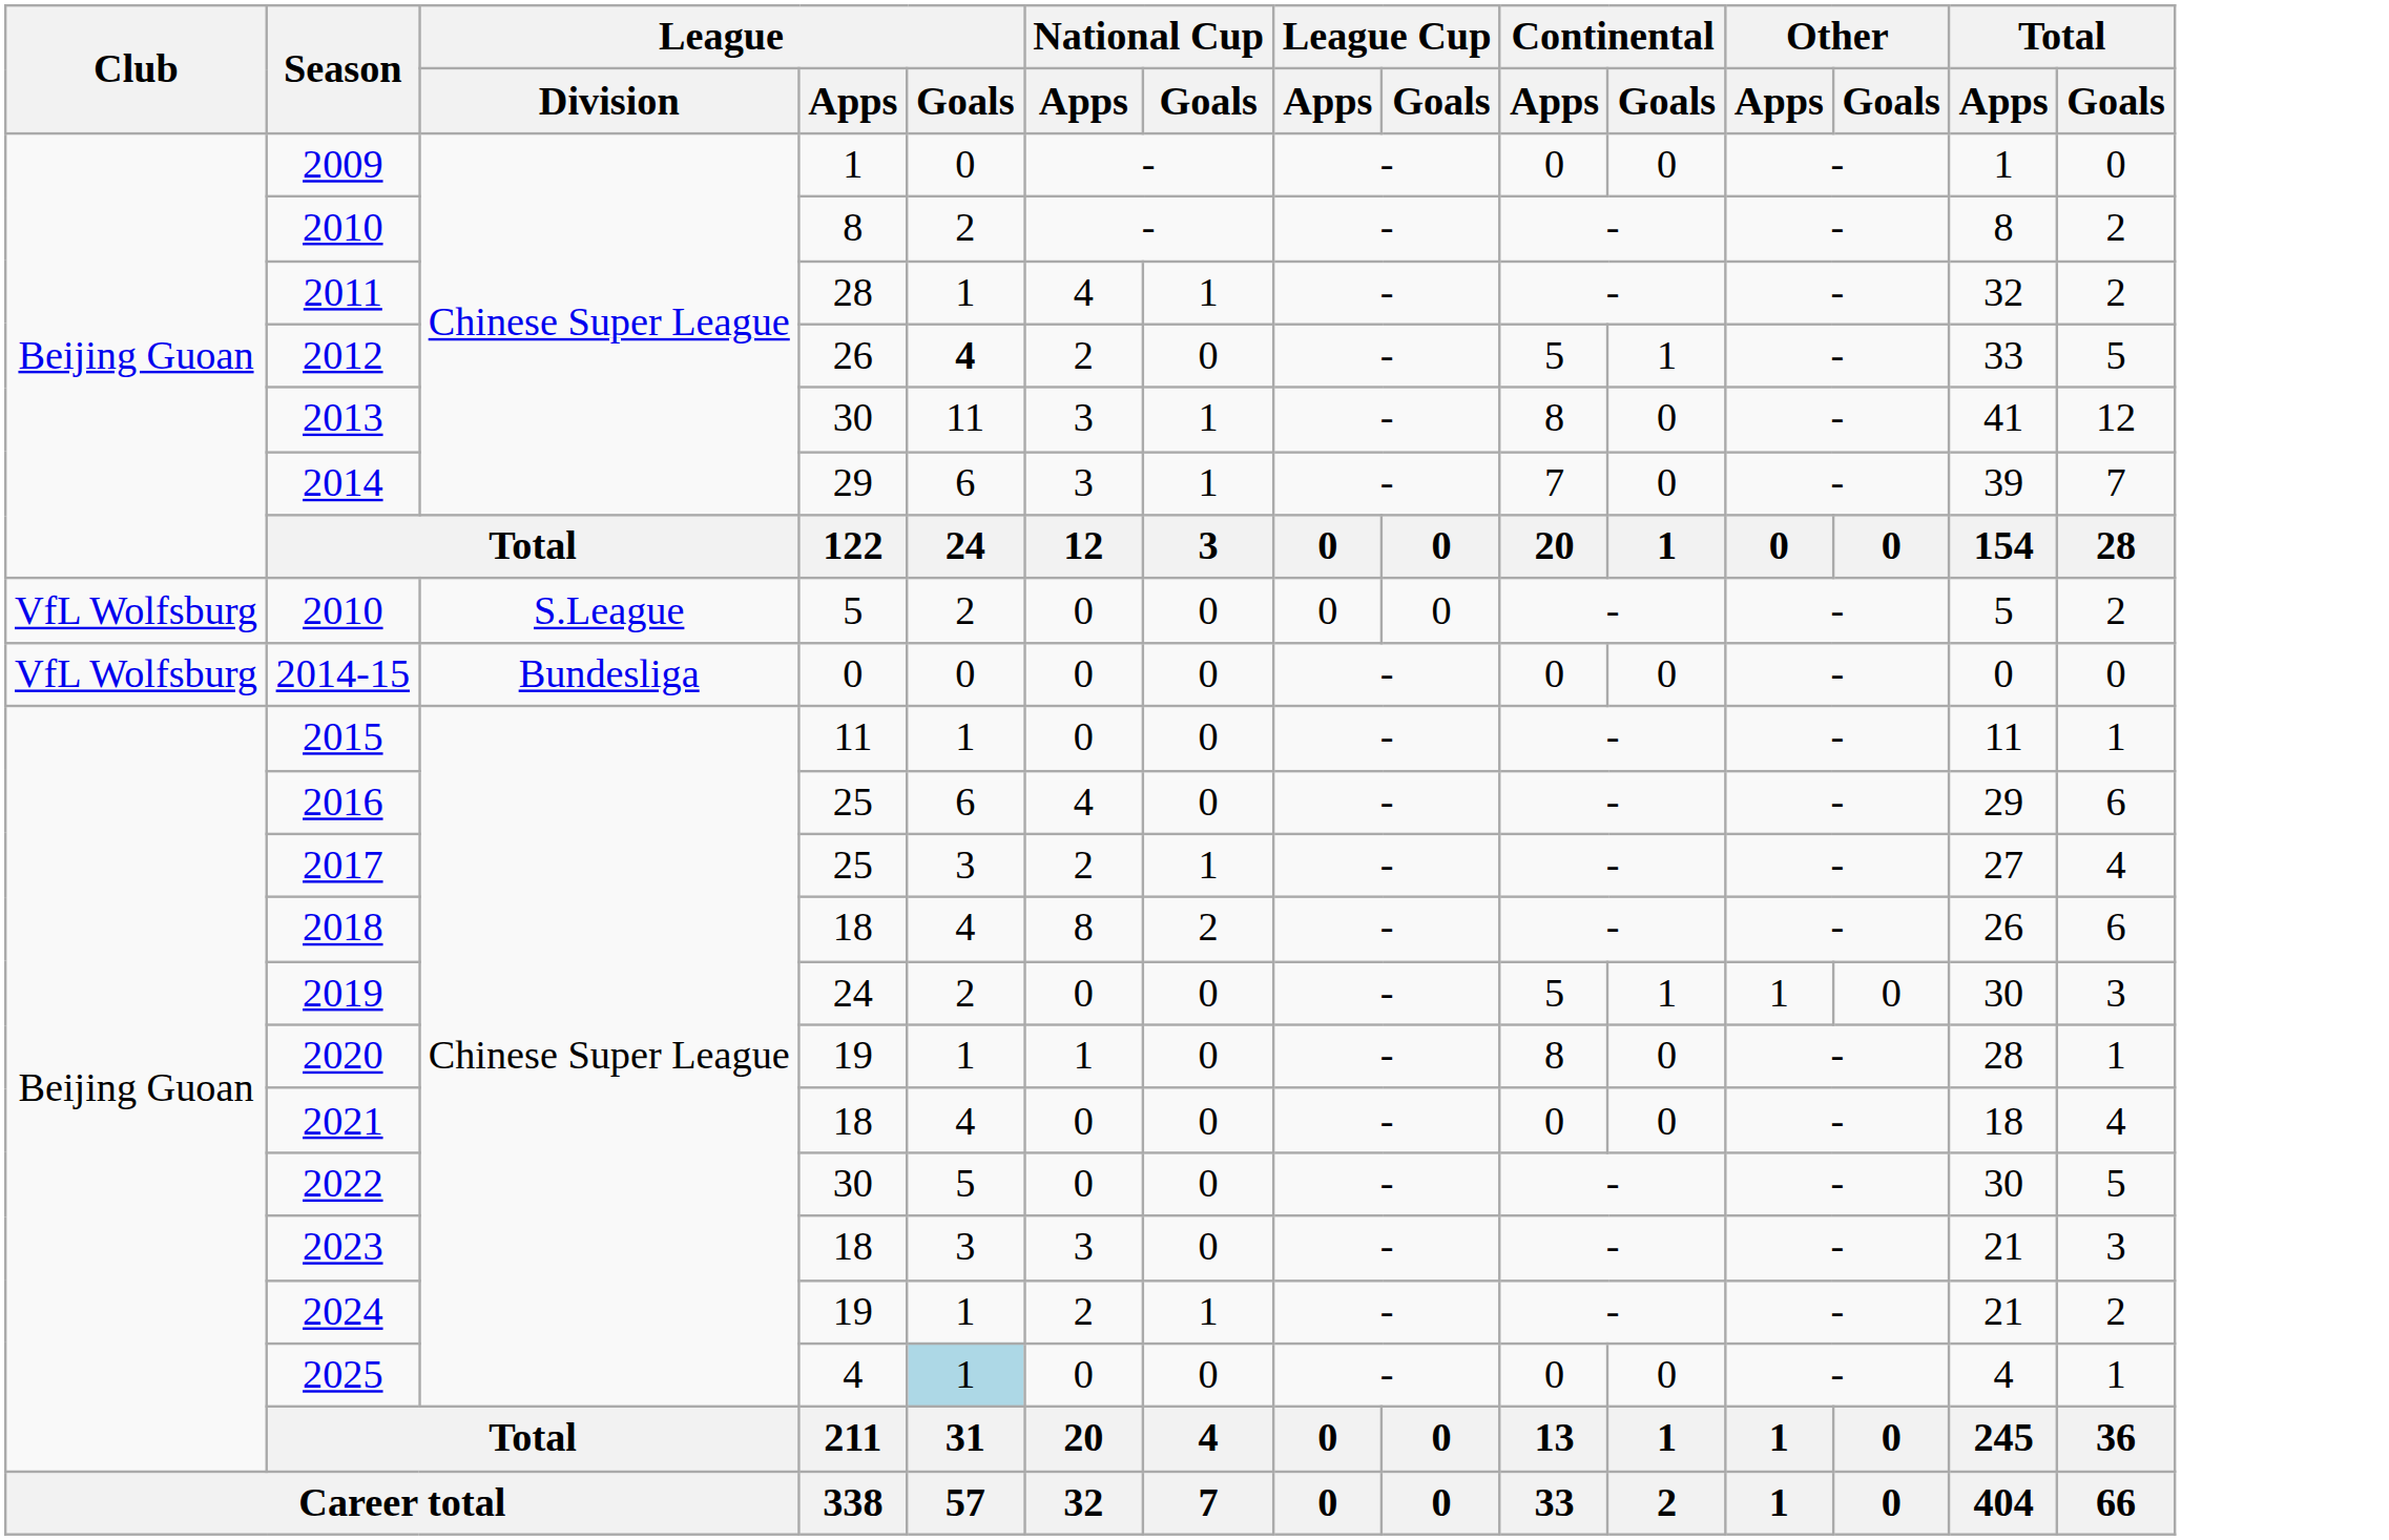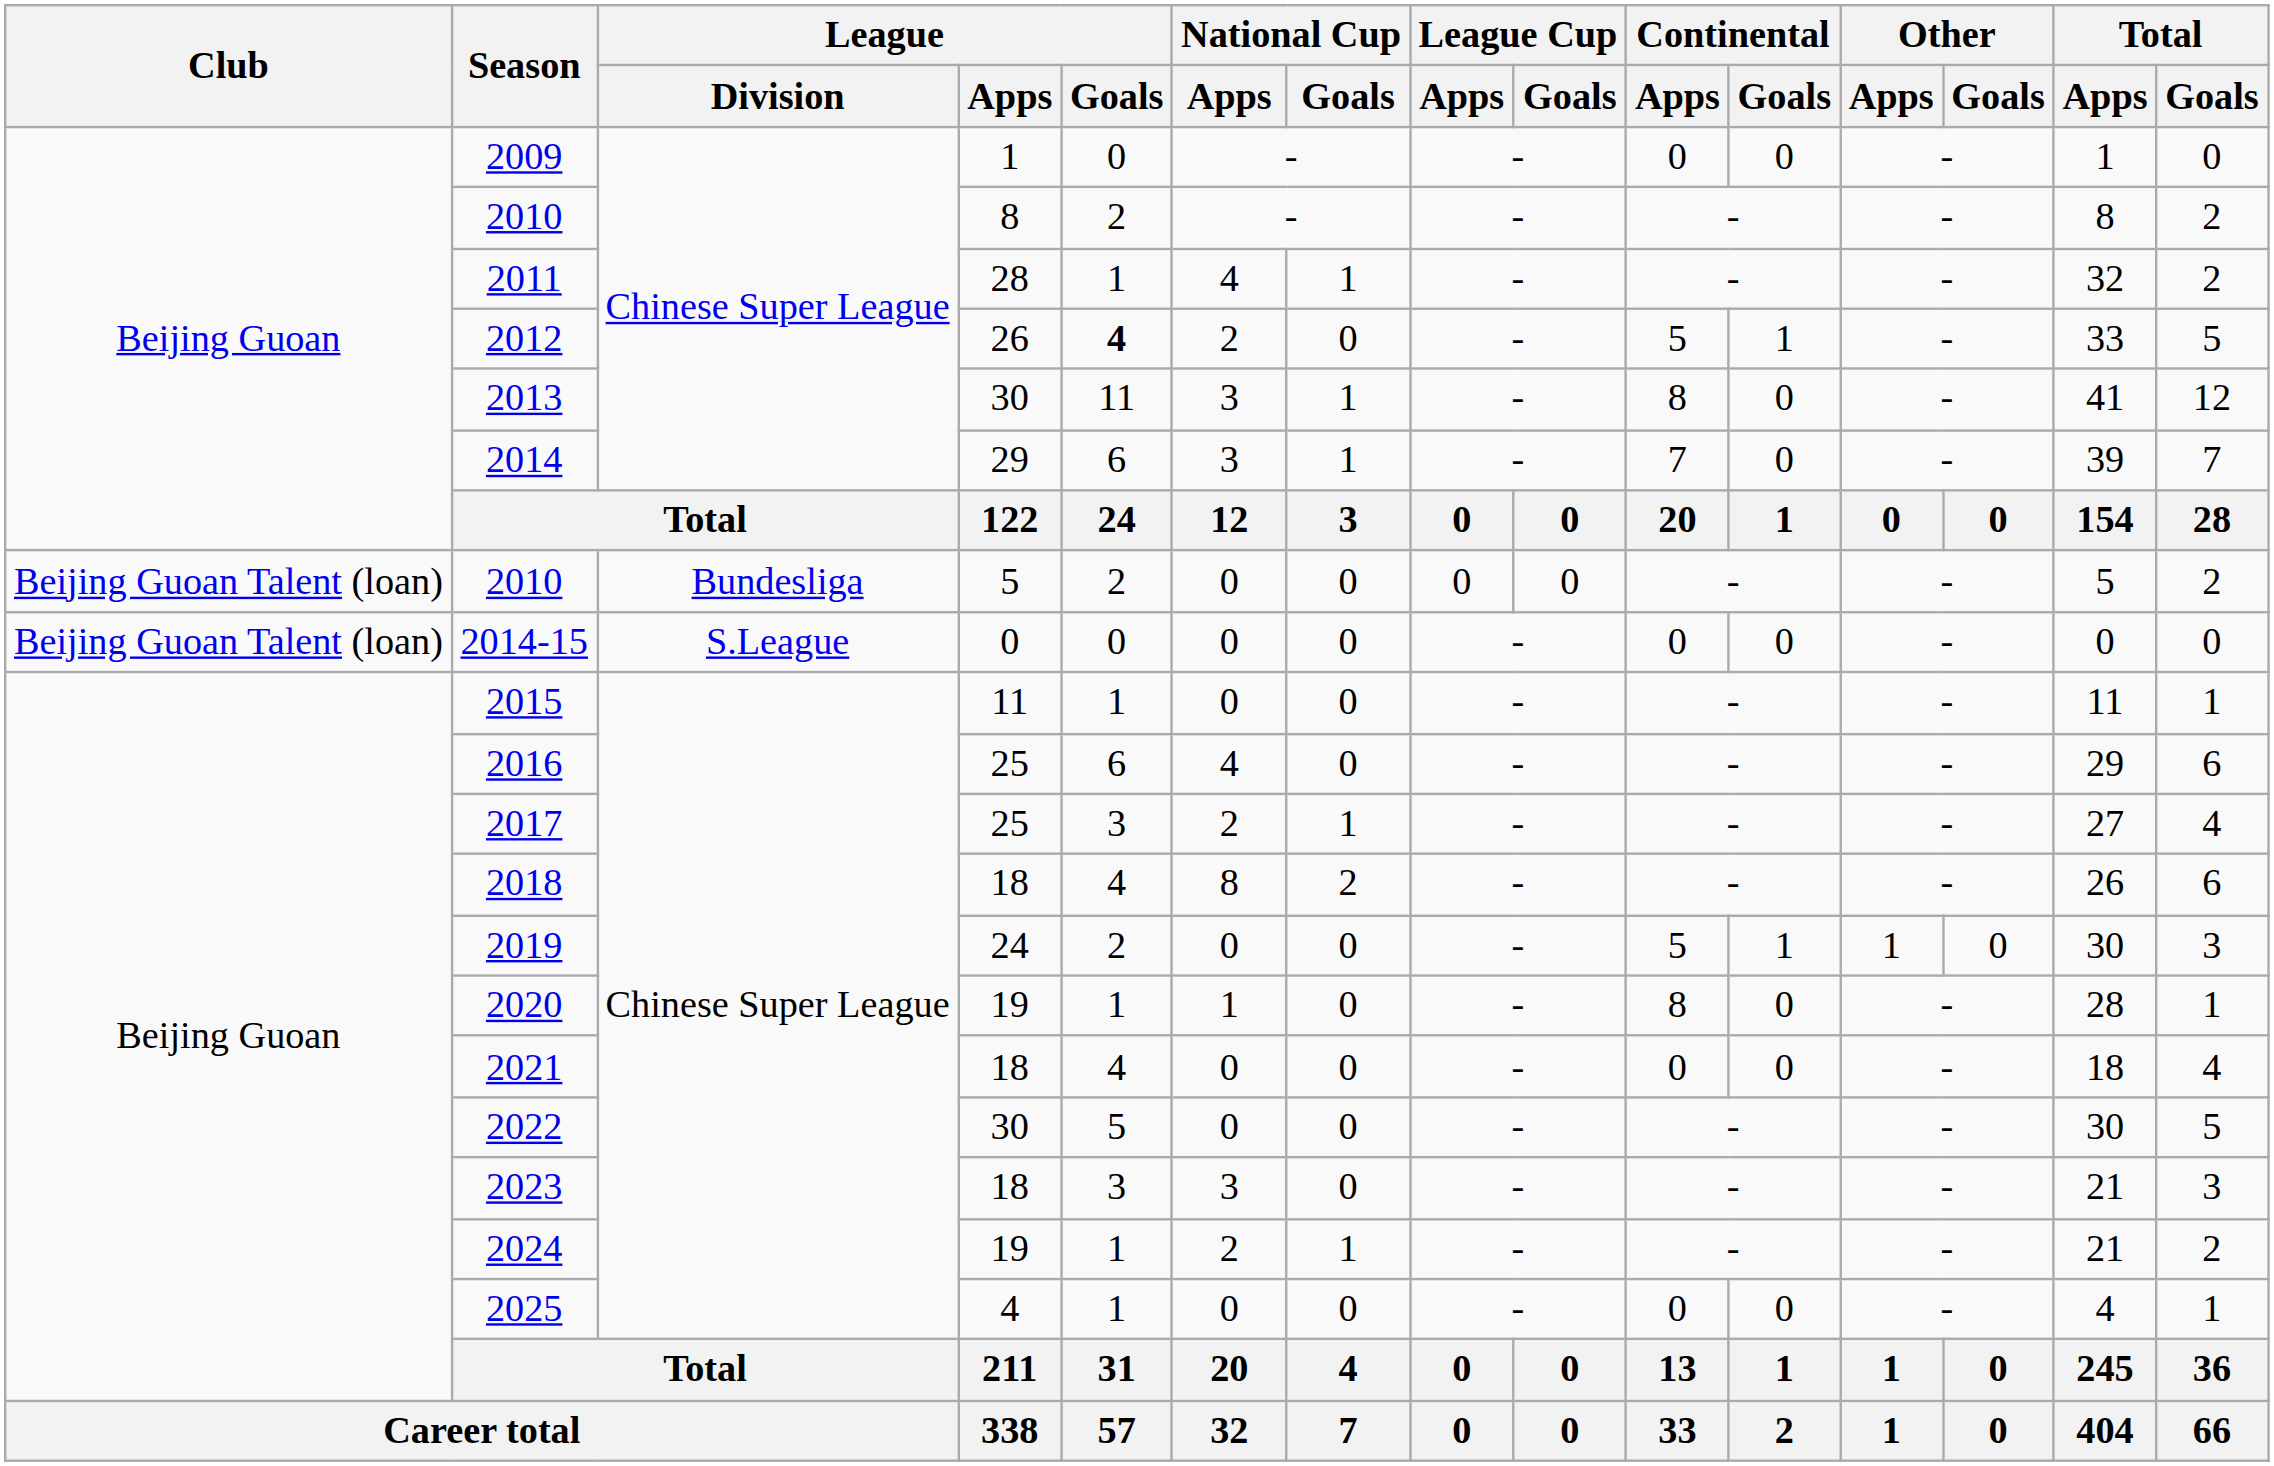 <table class="wikitable" style="text-align: center">
 <tr>
 <th rowspan="2">Club</th>
 <th rowspan="2">Season</th>
 <th colspan="3">League</th>
 <th colspan="2">National Cup</th>
 <th colspan="2">League Cup</th>
 <th colspan="2">Continental</th>
 <th colspan="2">Other</th>
 <th colspan="2">Total</th>
 </tr>
 <tr>
 <th>Division</th>
 <th>Apps</th>
 <th>Goals</th>
 <th>Apps</th>
 <th>Goals</th>
 <th>Apps</th>
 <th>Goals</th>
 <th>Apps</th>
 <th>Goals</th>
 <th>Apps</th>
 <th>Goals</th>
 <th>Apps</th>
 <th>Goals</th>
 </tr>
 <tr>
 <td rowspan=7><a href='#'>Beijing Guoan</a></td>
 <td><a href='#'>2009</a></td>
 <td rowspan=6><a href='#'>Chinese Super League</a></td>
 <td>1</td>
 <td>0</td>
 <td colspan="2">-</td>
 <td colspan="2">-</td>
 <td>0</td>
 <td>0</td>
 <td colspan="2">-</td>
 <td>1</td>
 <td>0</td>
 </tr>
 <tr>
 <td><a href='#'>2010</a></td>
 <td>8</td>
 <td>2</td>
 <td colspan="2">-</td>
 <td colspan="2">-</td>
 <td colspan="2">-</td>
 <td colspan="2">-</td>
 <td>8</td>
 <td>2</td>
 </tr>
 <tr>
 <td><a href='#'>2011</a></td>
 <td>28</td>
 <td>1</td>
 <td>4</td>
 <td>1</td>
 <td colspan="2">-</td>
 <td colspan="2">-</td>
 <td colspan="2">-</td>
 <td>32</td>
 <td>2</td>
 </tr>
 <tr>
 <td><a href='#'>2012</a></td>
 <td>26</td>
 <td><strong>4</strong></td>
 <td>2</td>
 <td>0</td>
 <td colspan="2">-</td>
 <td>5</td>
 <td>1</td>
 <td colspan="2">-</td>
 <td>33</td>
 <td>5</td>
 </tr>
 <tr>
 <td><a href='#'>2013</a></td>
 <td>30</td>
 <td>11</td>
 <td>3</td>
 <td>1</td>
 <td colspan="2">-</td>
 <td>8</td>
 <td>0</td>
 <td colspan="2">-</td>
 <td>41</td>
 <td>12</td>
 </tr>
 <tr>
 <td><a href='#'>2014</a></td>
 <td>29</td>
 <td>6</td>
 <td>3</td>
 <td>1</td>
 <td colspan="2">-</td>
 <td>7</td>
 <td>0</td>
 <td colspan="2">-</td>
 <td>39</td>
 <td>7</td>
 </tr>
 <tr>
 <th colspan="2"><strong>Total</strong></th>
 <th>122</th>
 <th>24</th>
 <th>12</th>
 <th>3</th>
 <th>0</th>
 <th>0</th>
 <th>20</th>
 <th>1</th>
 <th>0</th>
 <th>0</th>
 <th>154</th>
 <th>28</th>
 </tr>
 <tr>
-<td><a href='#'>VfL Wolfsburg</a></td>
+<td><a href='#'>Beijing Guoan Talent</a> (loan)</td>
 <td><a href='#'>2010</a></td>
-<td><a href='#'>S.League</a></td>
+<td><a href='#'>Bundesliga</a></td>
 <td>5</td>
 <td>2</td>
 <td>0</td>
 <td>0</td>
 <td>0</td>
 <td>0</td>
 <td colspan="2">-</td>
 <td colspan="2">-</td>
 <td>5</td>
 <td>2</td>
 </tr>
 <tr>
-<td><a href='#'>VfL Wolfsburg</a></td>
+<td><a href='#'>Beijing Guoan Talent</a> (loan)</td>
 <td><a href='#'>2014-15</a></td>
-<td><a href='#'>Bundesliga</a></td>
+<td><a href='#'>S.League</a></td>
 <td>0</td>
 <td>0</td>
 <td>0</td>
 <td>0</td>
 <td colspan="2">-</td>
 <td>0</td>
 <td>0</td>
 <td colspan="2">-</td>
 <td>0</td>
 <td>0</td>
 </tr>
 <tr>
 <td rowspan="12">Beijing Guoan</td>
 <td><a href='#'>2015</a></td>
 <td rowspan="11">Chinese Super League</td>
 <td>11</td>
 <td>1</td>
 <td>0</td>
 <td>0</td>
 <td colspan="2">-</td>
 <td colspan="2">-</td>
 <td colspan="2">-</td>
 <td>11</td>
 <td>1</td>
 </tr>
 <tr>
 <td><a href='#'>2016</a></td>
 <td>25</td>
 <td>6</td>
 <td>4</td>
 <td>0</td>
 <td colspan="2">-</td>
 <td colspan="2">-</td>
 <td colspan="2">-</td>
 <td>29</td>
 <td>6</td>
 </tr>
 <tr>
 <td><a href='#'>2017</a></td>
 <td>25</td>
 <td>3</td>
 <td>2</td>
 <td>1</td>
 <td colspan="2">-</td>
 <td colspan="2">-</td>
 <td colspan="2">-</td>
 <td>27</td>
 <td>4</td>
 </tr>
 <tr>
 <td><a href='#'>2018</a></td>
 <td>18</td>
 <td>4</td>
 <td>8</td>
 <td>2</td>
 <td colspan="2">-</td>
 <td colspan="2">-</td>
 <td colspan="2">-</td>
 <td>26</td>
 <td>6</td>
 </tr>
 <tr>
 <td><a href='#'>2019</a></td>
 <td>24</td>
 <td>2</td>
 <td>0</td>
 <td>0</td>
 <td colspan="2">-</td>
 <td>5</td>
 <td>1</td>
 <td>1</td>
 <td>0</td>
 <td>30</td>
 <td>3</td>
 </tr>
 <tr>
 <td><a href='#'>2020</a></td>
 <td>19</td>
 <td>1</td>
 <td>1</td>
 <td>0</td>
 <td colspan="2">-</td>
 <td>8</td>
 <td>0</td>
 <td colspan="2">-</td>
 <td>28</td>
 <td>1</td>
 </tr>
 <tr>
 <td><a href='#'>2021</a></td>
 <td>18</td>
 <td>4</td>
 <td>0</td>
 <td>0</td>
 <td colspan="2">-</td>
 <td>0</td>
 <td>0</td>
 <td colspan="2">-</td>
 <td>18</td>
 <td>4</td>
 </tr>
 <tr>
 <td><a href='#'>2022</a></td>
 <td>30</td>
 <td>5</td>
 <td>0</td>
 <td>0</td>
 <td colspan="2">-</td>
 <td colspan="2">-</td>
 <td colspan="2">-</td>
 <td>30</td>
 <td>5</td>
 </tr>
 <tr>
 <td><a href='#'>2023</a></td>
 <td>18</td>
 <td>3</td>
 <td>3</td>
 <td>0</td>
 <td colspan="2">-</td>
 <td colspan="2">-</td>
 <td colspan="2">-</td>
 <td>21</td>
 <td>3</td>
 </tr>
 <tr>
 <td><a href='#'>2024</a></td>
 <td>19</td>
 <td>1</td>
 <td>2</td>
 <td>1</td>
 <td colspan="2">-</td>
 <td colspan="2">-</td>
 <td colspan="2">-</td>
 <td>21</td>
 <td>2</td>
 </tr>
 <tr>
 <td><a href='#'>2025</a></td>
 <td>4</td>
-<td style="background: lightblue;">1</td>
+<td>1</td>
 <td>0</td>
 <td>0</td>
 <td colspan="2">-</td>
 <td>0</td>
 <td>0</td>
 <td colspan="2">-</td>
 <td>4</td>
 <td>1</td>
 </tr>
 <tr>
 <th colspan="2"><strong>Total</strong></th>
 <th>211</th>
 <th>31</th>
 <th>20</th>
 <th>4</th>
 <th>0</th>
 <th>0</th>
 <th>13</th>
 <th>1</th>
 <th>1</th>
 <th>0</th>
 <th>245</th>
 <th>36</th>
 </tr>
 <tr>
 <th colspan=3>Career total</th>
 <th>338</th>
 <th>57</th>
 <th>32</th>
 <th>7</th>
 <th>0</th>
 <th>0</th>
 <th>33</th>
 <th>2</th>
 <th>1</th>
 <th>0</th>
 <th>404</th>
 <th>66</th>
 </tr>
 </table>
